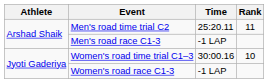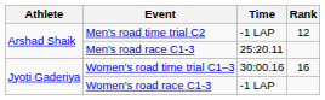 <table class="wikitable" style="font-size:90%">
 <tr>
 <th>Athlete</th>
 <th>Event</th>
 <th>Time</th>
 <th>Rank</th>
 </tr>
 <tr>
 <td rowspan="2" align="left"><a href='#'>Arshad Shaik</a></td>
 <td align="left"><a href='#'>Men's road time trial C2</a></td>
-<td>25:20.11</td>
-<td align="center">11</td>
+<td>-1 LAP</td>
+<td align="center">12</td>
 </tr>
 <tr>
 <td align="left"><a href='#'>Men's road race C1-3</a></td>
-<td>-1 LAP</td>
+<td>25:20.11</td>
 <td align="center"></td>
 </tr>
 <tr>
 <td rowspan="2" align="left"><a href='#'>Jyoti Gaderiya</a></td>
 <td align="left"><a href='#'>Women's road time trial C1–3</a></td>
 <td>30:00.16</td>
-<td align="center">10</td>
+<td align="center">16</td>
 </tr>
 <tr>
 <td align="left"><a href='#'>Women's road race C1-3</a></td>
 <td>-1 LAP</td>
 <td align="center"></td>
 </tr>
 </table>
